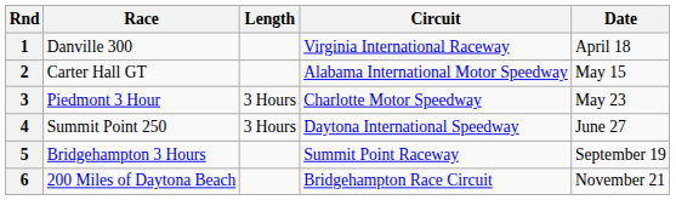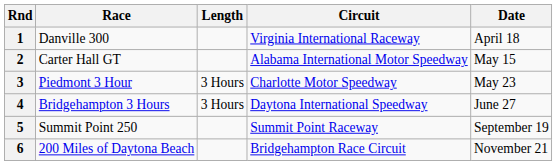 <table class="wikitable" style="font-size: 90%;">
 <tr>
 <th>Rnd</th>
 <th>Race</th>
 <th>Length</th>
 <th>Circuit</th>
 <th>Date</th>
 </tr>
 <tr>
 <th>1</th>
 <td>Danville 300</td>
 <td></td>
 <td><a href='#'>Virginia International Raceway</a></td>
 <td>April 18</td>
 </tr>
 <tr>
 <th>2</th>
 <td>Carter Hall GT</td>
 <td></td>
 <td><a href='#'>Alabama International Motor Speedway</a></td>
 <td>May 15</td>
 </tr>
 <tr>
 <th>3</th>
 <td><a href='#'>Piedmont 3 Hour</a></td>
 <td>3 Hours</td>
 <td><a href='#'>Charlotte Motor Speedway</a></td>
 <td>May 23</td>
 </tr>
 <tr>
 <th>4</th>
-<td>Summit Point 250</td>
+<td><a href='#'>Bridgehampton 3 Hours</a></td>
 <td>3 Hours</td>
 <td><a href='#'>Daytona International Speedway</a></td>
 <td>June 27</td>
 </tr>
 <tr>
 <th>5</th>
-<td><a href='#'>Bridgehampton 3 Hours</a></td>
+<td>Summit Point 250</td>
 <td></td>
 <td><a href='#'>Summit Point Raceway</a></td>
 <td>September 19</td>
 </tr>
 <tr>
 <th>6</th>
 <td><a href='#'>200 Miles of Daytona Beach</a></td>
 <td></td>
 <td><a href='#'>Bridgehampton Race Circuit</a></td>
 <td>November 21</td>
 </tr>
 </table>
